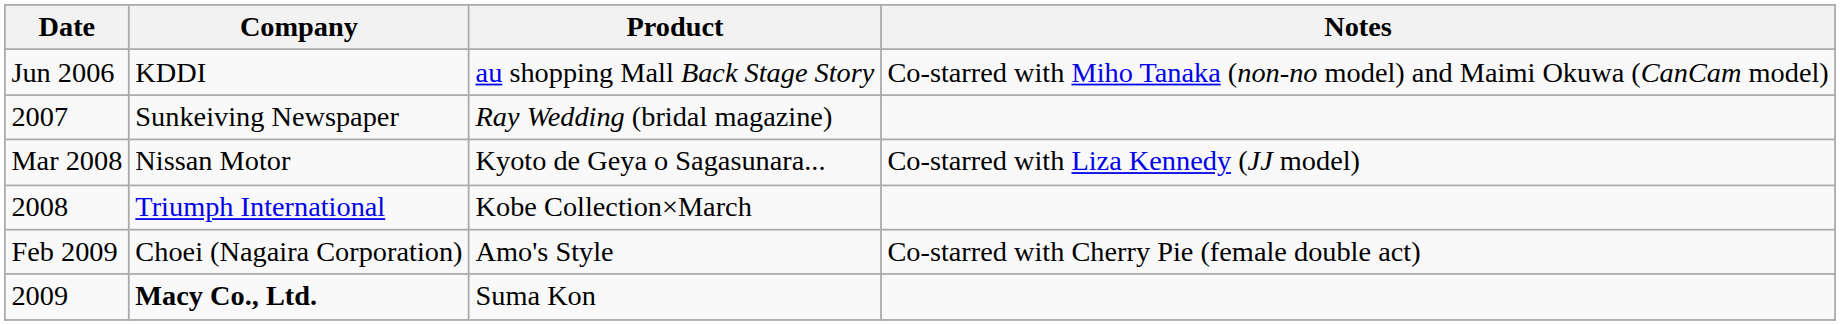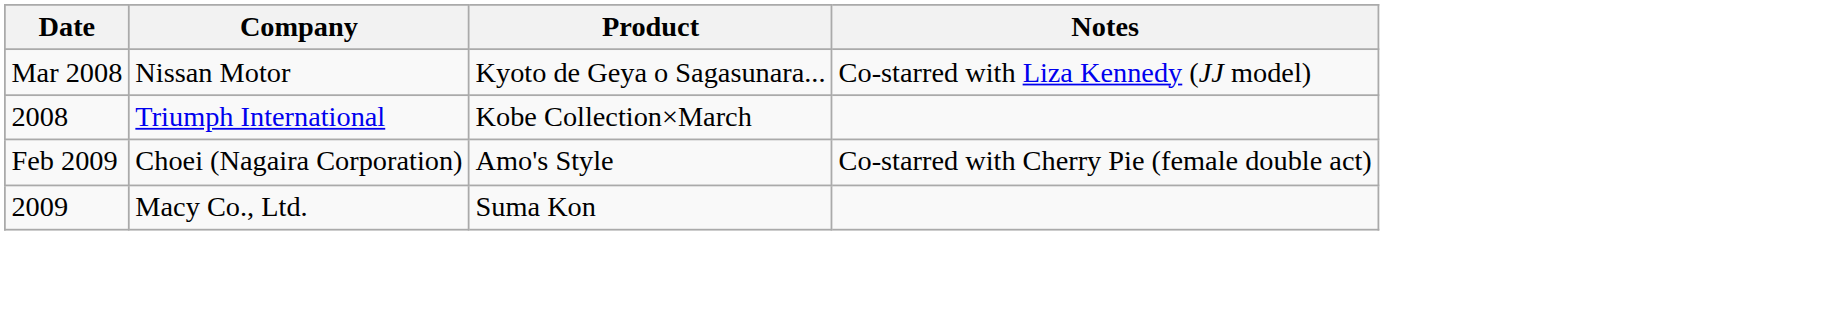 <table class="wikitable">
 <tr>
 <th>Date</th>
 <th>Company</th>
 <th>Product</th>
 <th>Notes</th>
-</tr>
-<tr>
-<td>Jun 2006</td>
-<td>KDDI</td>
-<td><a href='#'>au</a> shopping Mall <em>Back Stage Story</em></td>
-<td>Co-starred with <a href='#'>Miho Tanaka</a> (<em>non-no</em> model) and Maimi Okuwa (<em>CanCam</em> model)</td>
-</tr>
-<tr>
-<td>2007</td>
-<td>Sunkeiving Newspaper</td>
-<td><em>Ray Wedding</em> (bridal magazine)</td>
-<td></td>
 </tr>
 <tr>
 <td>Mar 2008</td>
 <td>Nissan Motor</td>
 <td>Kyoto de Geya o Sagasunara...</td>
 <td>Co-starred with <a href='#'>Liza Kennedy</a> (<em>JJ</em> model)</td>
 </tr>
 <tr>
 <td>2008</td>
 <td><a href='#'>Triumph International</a></td>
 <td>Kobe Collection×March</td>
 <td></td>
 </tr>
 <tr>
 <td>Feb 2009</td>
 <td>Choei (Nagaira Corporation)</td>
 <td>Amo's Style</td>
 <td>Co-starred with Cherry Pie (female double act)</td>
 </tr>
 <tr>
 <td>2009</td>
-<td><strong>Macy Co., Ltd.</strong></td>
+<td>Macy Co., Ltd.</td>
 <td>Suma Kon</td>
 <td></td>
 </tr>
 </table>
